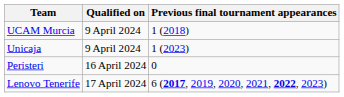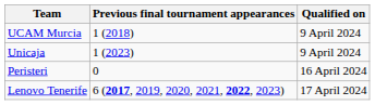 <table class="wikitable">
 <tr>
 <th>Team</th>
+<th>Previous final tournament appearances</th>
 <th>Qualified on</th>
-<th>Previous final tournament appearances</th>
 </tr>
 <tr>
 <td> <a href='#'>UCAM Murcia</a></td>
+<td>1 (<a href='#'>2018</a>)</td>
 <td>9 April 2024</td>
-<td>1 (<a href='#'>2018</a>)</td>
 </tr>
 <tr>
 <td> <a href='#'>Unicaja</a></td>
+<td>1 (<a href='#'>2023</a>)</td>
 <td>9 April 2024</td>
-<td>1 (<a href='#'>2023</a>)</td>
 </tr>
 <tr>
 <td> <a href='#'>Peristeri</a></td>
+<td>0</td>
 <td>16 April 2024</td>
-<td>0</td>
 </tr>
 <tr>
 <td> <a href='#'>Lenovo Tenerife</a></td>
+<td>6 (<strong><a href='#'>2017</a></strong>, <a href='#'>2019</a>, <a href='#'>2020</a>, <a href='#'>2021</a>, <strong><a href='#'>2022</a></strong>, <a href='#'>2023</a>)</td>
 <td>17 April 2024</td>
-<td>6 (<strong><a href='#'>2017</a></strong>, <a href='#'>2019</a>, <a href='#'>2020</a>, <a href='#'>2021</a>, <strong><a href='#'>2022</a></strong>, <a href='#'>2023</a>)</td>
 </tr>
 </table>
